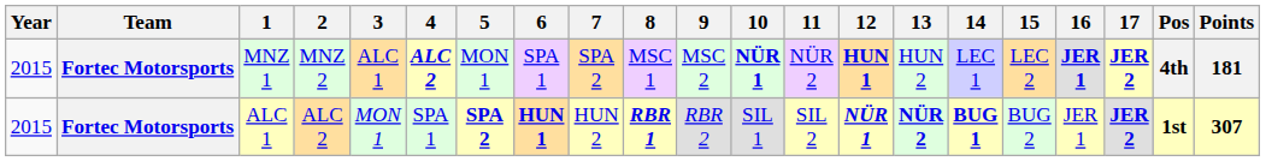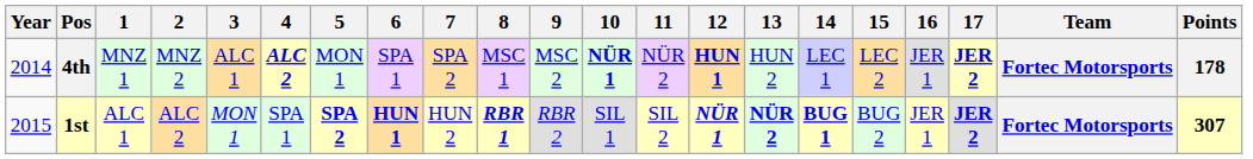 <table class="wikitable" style="text-align:center; font-size:85%">
 <tr>
 <th>Year</th>
-<th>Team</th>
+<th>Pos</th>
 <th>1</th>
 <th>2</th>
 <th>3</th>
 <th>4</th>
 <th>5</th>
 <th>6</th>
 <th>7</th>
 <th>8</th>
 <th>9</th>
 <th>10</th>
 <th>11</th>
 <th>12</th>
 <th>13</th>
 <th>14</th>
 <th>15</th>
 <th>16</th>
 <th>17</th>
-<th>Pos</th>
+<th>Team</th>
 <th>Points</th>
 </tr>
 <tr>
-<td><a href='#'>2015</a></td>
-<th nowrap><a href='#'>Fortec Motorsports</a></th>
+<td><a href='#'>2014</a></td>
+<th>4th</th>
 <td style="background:#DFFFDF;"><a href='#'>MNZ<br>1</a><br></td>
 <td style="background:#DFFFDF;"><a href='#'>MNZ<br>2</a><br></td>
 <td style="background:#FFDF9F;"><a href='#'>ALC<br>1</a><br></td>
 <td style="background:#FFFFBF;"><strong><em><a href='#'>ALC<br>2</a></em></strong><br></td>
 <td style="background:#DFFFDF;"><a href='#'>MON<br>1</a><br></td>
 <td style="background:#EFCFFF;"><a href='#'>SPA<br>1</a><br></td>
 <td style="background:#FFDF9F;"><a href='#'>SPA<br>2</a><br></td>
 <td style="background:#EFCFFF;"><a href='#'>MSC<br>1</a><br></td>
 <td style="background:#DFFFDF;"><a href='#'>MSC<br>2</a><br></td>
 <td style="background:#DFFFDF;"><strong><a href='#'>NÜR<br>1</a><br></strong></td>
 <td style="background:#EFCFFF;"><a href='#'>NÜR<br>2</a><br></td>
 <td style="background:#FFDF9F;"><strong><a href='#'>HUN<br>1</a></strong><br></td>
 <td style="background:#DFFFDF;"><a href='#'>HUN<br>2</a><br></td>
 <td style="background:#CFCFFF;"><a href='#'>LEC<br>1</a><br></td>
 <td style="background:#FFDF9F;"><a href='#'>LEC<br>2</a><br></td>
-<td style="background:#DFDFDF;"><strong><a href='#'>JER<br>1</a><br></strong></td>
+<td style="background:#DFDFDF;"><a href='#'>JER<br>1</a><br></td>
 <td style="background:#FFFFBF;"><strong><a href='#'>JER<br>2</a></strong><br></td>
-<th>4th</th>
-<th>181</th>
+<th nowrap><a href='#'>Fortec Motorsports</a></th>
+<th>178</th>
 </tr>
 <tr>
 <td><a href='#'>2015</a></td>
-<th nowrap><a href='#'>Fortec Motorsports</a></th>
+<th style="background:#FFFFBF;">1st</th>
 <td style="background:#FFFFBF;"><a href='#'>ALC<br>1</a><br></td>
 <td style="background:#FFDF9F;"><a href='#'>ALC<br>2</a><br></td>
 <td style="background:#DFFFDF;"><em><a href='#'>MON<br>1</a></em><br></td>
 <td style="background:#DFFFDF;"><a href='#'>SPA<br>1</a><br></td>
 <td style="background:#FFFFBF;"><strong><a href='#'>SPA<br>2</a></strong><br></td>
 <td style="background:#FFDF9F;"><strong><a href='#'>HUN<br>1</a></strong><br></td>
 <td style="background:#FFFFBF;"><a href='#'>HUN<br>2</a><br></td>
 <td style="background:#FFFFBF;"><strong><em><a href='#'>RBR<br>1</a></em></strong><br></td>
 <td style="background:#DFDFDF;"><em><a href='#'>RBR<br>2</a></em><br></td>
 <td style="background:#DFDFDF;"><a href='#'>SIL<br>1</a><br></td>
 <td style="background:#FFFFBF;"><a href='#'>SIL<br>2</a><br></td>
 <td style="background:#FFFFBF;"><strong><em><a href='#'>NÜR<br>1</a></em></strong><br></td>
 <td style="background:#DFFFDF;"><strong><a href='#'>NÜR<br>2</a></strong><br></td>
 <td style="background:#FFFFBF;"><strong><a href='#'>BUG<br>1</a></strong><br></td>
 <td style="background:#DFFFDF;"><a href='#'>BUG<br>2</a><br></td>
 <td style="background:#FFFFBF;"><a href='#'>JER<br>1</a><br></td>
 <td style="background:#DFDFDF;"><strong><a href='#'>JER<br>2</a></strong><br></td>
-<th style="background:#FFFFBF;">1st</th>
+<th nowrap><a href='#'>Fortec Motorsports</a></th>
 <th style="background:#FFFFBF;">307</th>
 </tr>
 </table>
